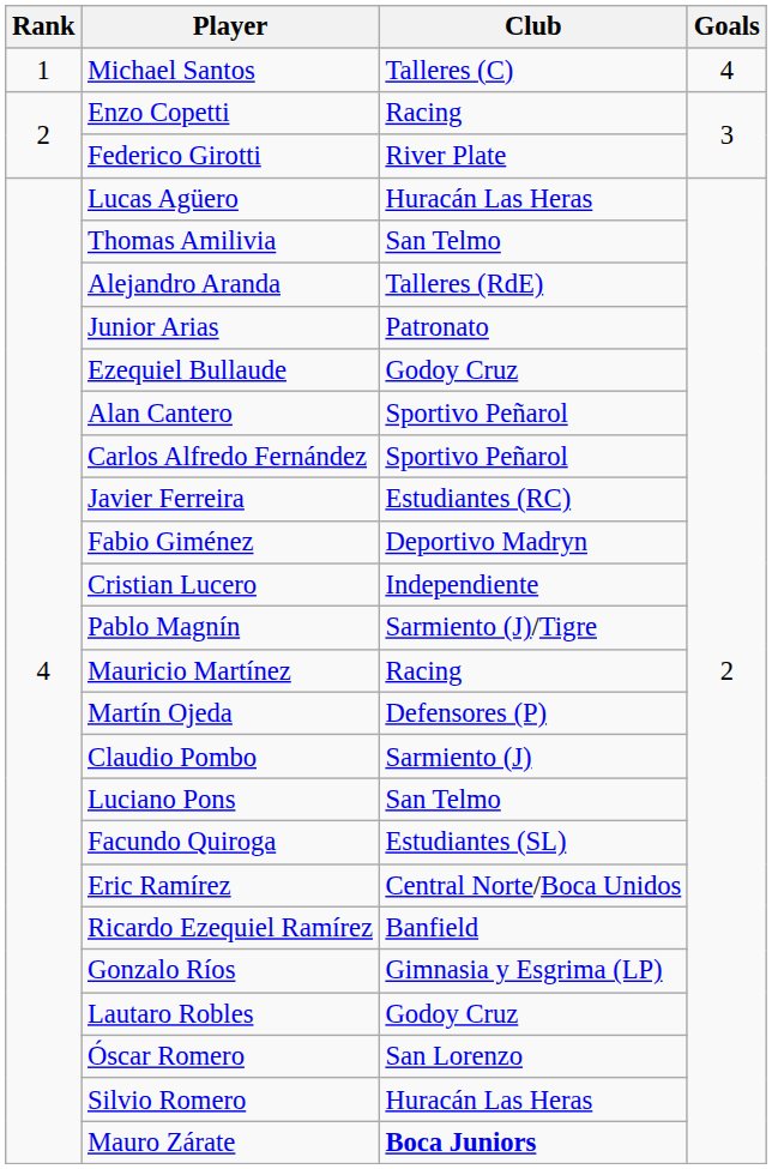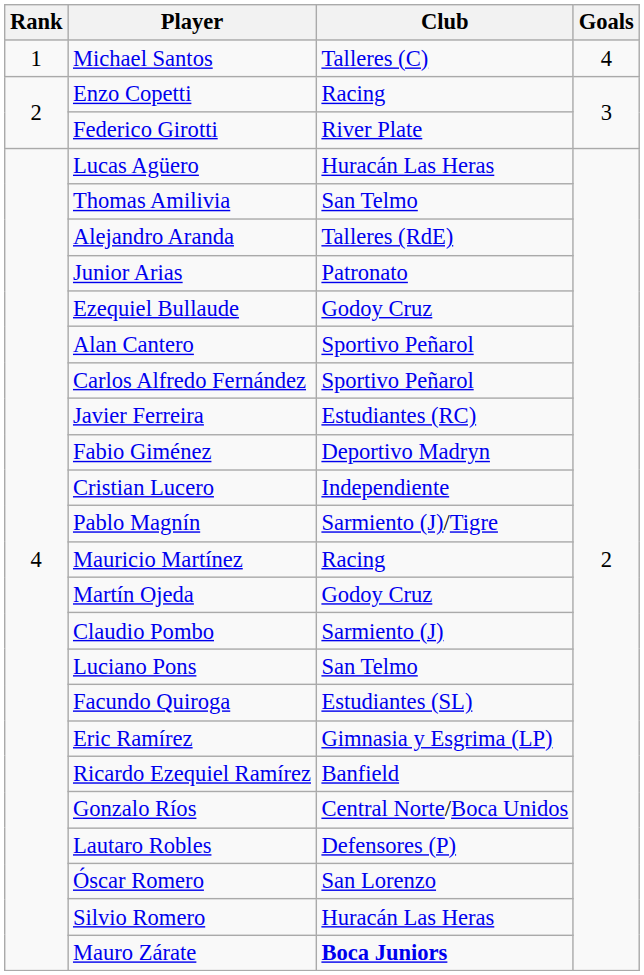 <table class=wikitable border=1>
 <tr>
 <th>Rank</th>
 <th>Player</th>
 <th>Club</th>
 <th>Goals</th>
 </tr>
 <tr>
 <td align=center>1</td>
 <td> <a href='#'>Michael Santos</a></td>
 <td><a href='#'>Talleres (C)</a></td>
 <td align=center>4</td>
 </tr>
 <tr>
 <td align=center rowspan=2>2</td>
 <td> <a href='#'>Enzo Copetti</a></td>
 <td><a href='#'>Racing</a></td>
 <td align=center rowspan=2>3</td>
 </tr>
 <tr>
 <td> <a href='#'>Federico Girotti</a></td>
 <td><a href='#'>River Plate</a></td>
 </tr>
 <tr>
 <td align=center rowspan=23>4</td>
 <td> <a href='#'>Lucas Agüero</a></td>
 <td><a href='#'>Huracán Las Heras</a></td>
 <td align=center rowspan=23>2</td>
 </tr>
 <tr>
 <td> <a href='#'>Thomas Amilivia</a></td>
 <td><a href='#'>San Telmo</a></td>
 </tr>
 <tr>
 <td> <a href='#'>Alejandro Aranda</a></td>
 <td><a href='#'>Talleres (RdE)</a></td>
 </tr>
 <tr>
 <td> <a href='#'>Junior Arias</a></td>
 <td><a href='#'>Patronato</a></td>
 </tr>
 <tr>
 <td> <a href='#'>Ezequiel Bullaude</a></td>
 <td><a href='#'>Godoy Cruz</a></td>
 </tr>
 <tr>
 <td> <a href='#'>Alan Cantero</a></td>
 <td><a href='#'>Sportivo Peñarol</a></td>
 </tr>
 <tr>
 <td> <a href='#'>Carlos Alfredo Fernández</a></td>
 <td><a href='#'>Sportivo Peñarol</a></td>
 </tr>
 <tr>
 <td> <a href='#'>Javier Ferreira</a></td>
 <td><a href='#'>Estudiantes (RC)</a></td>
 </tr>
 <tr>
 <td> <a href='#'>Fabio Giménez</a></td>
 <td><a href='#'>Deportivo Madryn</a></td>
 </tr>
 <tr>
 <td> <a href='#'>Cristian Lucero</a></td>
 <td><a href='#'>Independiente</a></td>
 </tr>
 <tr>
 <td> <a href='#'>Pablo Magnín</a></td>
 <td><a href='#'>Sarmiento (J)</a>/<a href='#'>Tigre</a></td>
 </tr>
 <tr>
 <td> <a href='#'>Mauricio Martínez</a></td>
 <td><a href='#'>Racing</a></td>
 </tr>
 <tr>
 <td> <a href='#'>Martín Ojeda</a></td>
-<td><a href='#'>Defensores (P)</a></td>
+<td><a href='#'>Godoy Cruz</a></td>
 </tr>
 <tr>
 <td> <a href='#'>Claudio Pombo</a></td>
 <td><a href='#'>Sarmiento (J)</a></td>
 </tr>
 <tr>
 <td> <a href='#'>Luciano Pons</a></td>
 <td><a href='#'>San Telmo</a></td>
 </tr>
 <tr>
 <td> <a href='#'>Facundo Quiroga</a></td>
 <td><a href='#'>Estudiantes (SL)</a></td>
 </tr>
 <tr>
 <td> <a href='#'>Eric Ramírez</a></td>
-<td><a href='#'>Central Norte</a>/<a href='#'>Boca Unidos</a></td>
+<td><a href='#'>Gimnasia y Esgrima (LP)</a></td>
 </tr>
 <tr>
 <td> <a href='#'>Ricardo Ezequiel Ramírez</a></td>
 <td><a href='#'>Banfield</a></td>
 </tr>
 <tr>
 <td> <a href='#'>Gonzalo Ríos</a></td>
-<td><a href='#'>Gimnasia y Esgrima (LP)</a></td>
+<td><a href='#'>Central Norte</a>/<a href='#'>Boca Unidos</a></td>
 </tr>
 <tr>
 <td> <a href='#'>Lautaro Robles</a></td>
-<td><a href='#'>Godoy Cruz</a></td>
+<td><a href='#'>Defensores (P)</a></td>
 </tr>
 <tr>
 <td> <a href='#'>Óscar Romero</a></td>
 <td><a href='#'>San Lorenzo</a></td>
 </tr>
 <tr>
 <td> <a href='#'>Silvio Romero</a></td>
 <td><a href='#'>Huracán Las Heras</a></td>
 </tr>
 <tr>
 <td> <a href='#'>Mauro Zárate</a></td>
 <td><strong><a href='#'>Boca Juniors</a></strong></td>
 </tr>
 </table>
